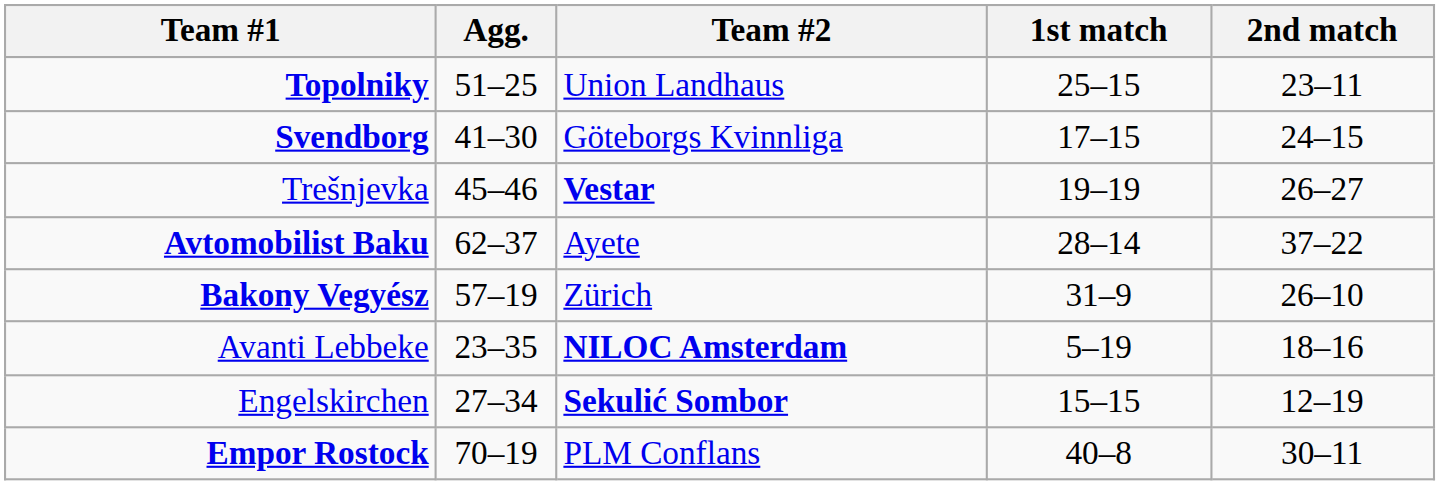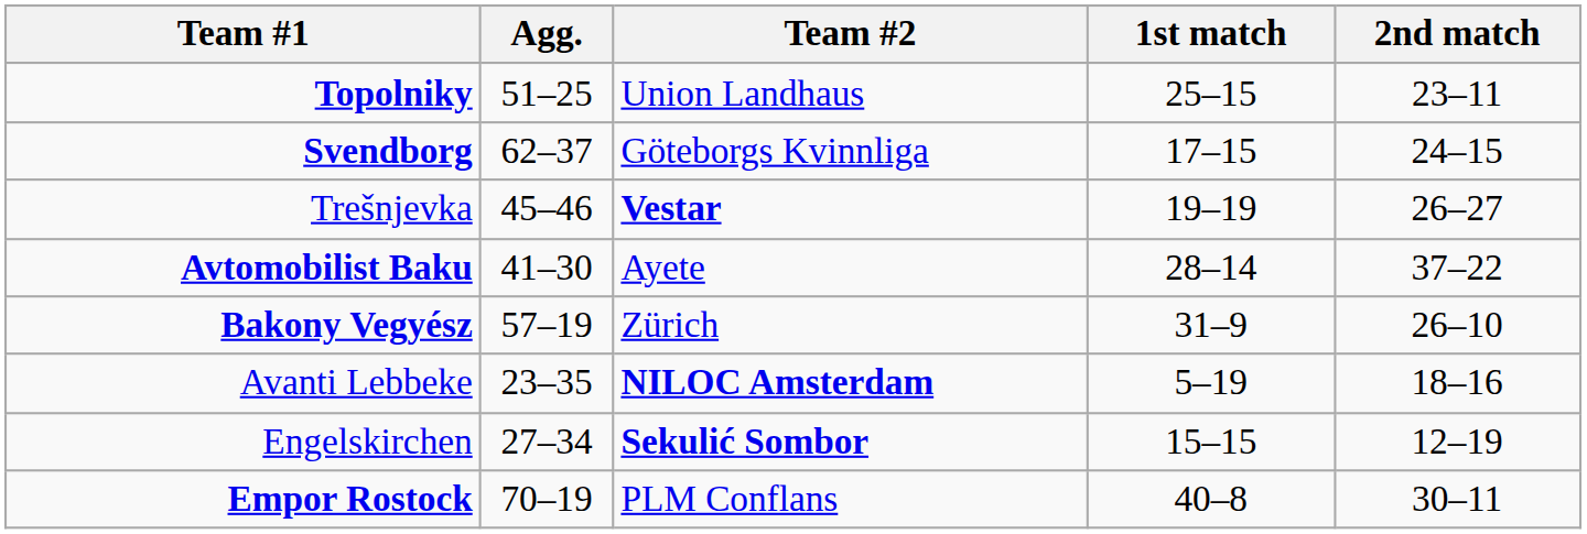 <table class=wikitable style="text-align:center">
 <tr>
 <th width=200>Team #1</th>
 <th width=50>Agg.</th>
 <th width=200>Team #2</th>
 <th width=100>1st match</th>
 <th width=100>2nd match</th>
 </tr>
 <tr>
 <td align=right><strong><a href='#'>Topolniky</a></strong> </td>
 <td align=center>51–25</td>
 <td align=left> <a href='#'>Union Landhaus</a></td>
 <td align=center>25–15</td>
 <td align=center>23–11</td>
 </tr>
 <tr>
 <td align=right><strong><a href='#'>Svendborg</a></strong> </td>
-<td align=center>41–30</td>
+<td align=center>62–37</td>
 <td align=left> <a href='#'>Göteborgs Kvinnliga</a></td>
 <td align=center>17–15</td>
 <td align=center>24–15</td>
 </tr>
 <tr>
 <td align=right><a href='#'>Trešnjevka</a> </td>
 <td align=center>45–46</td>
 <td align=left> <strong><a href='#'>Vestar</a></strong></td>
 <td align=center>19–19</td>
 <td align=center>26–27</td>
 </tr>
 <tr>
 <td align=right><strong><a href='#'>Avtomobilist Baku</a></strong> </td>
-<td align=center>62–37</td>
+<td align=center>41–30</td>
 <td align=left> <a href='#'>Ayete</a></td>
 <td align=center>28–14</td>
 <td align=center>37–22</td>
 </tr>
 <tr>
 <td align=right><strong><a href='#'>Bakony Vegyész</a></strong> </td>
 <td align=center>57–19</td>
 <td align=left> <a href='#'>Zürich</a></td>
 <td align=center>31–9</td>
 <td align=center>26–10</td>
 </tr>
 <tr>
 <td align=right><a href='#'>Avanti Lebbeke</a> </td>
 <td align=center>23–35</td>
 <td align=left> <strong><a href='#'>NILOC Amsterdam</a></strong></td>
 <td align=center>5–19</td>
 <td align=center>18–16</td>
 </tr>
 <tr>
 <td align=right><a href='#'>Engelskirchen</a> </td>
 <td align=center>27–34</td>
 <td align=left> <strong><a href='#'>Sekulić Sombor</a></strong></td>
 <td align=center>15–15</td>
 <td align=center>12–19</td>
 </tr>
 <tr>
 <td align=right><strong><a href='#'>Empor Rostock</a></strong> </td>
 <td align=center>70–19</td>
 <td align=left> <a href='#'>PLM Conflans</a></td>
 <td align=center>40–8</td>
 <td align=center>30–11</td>
 </tr>
 </table>
